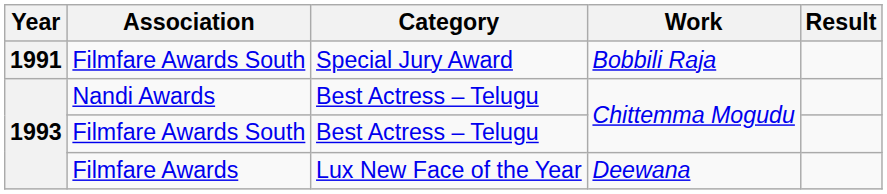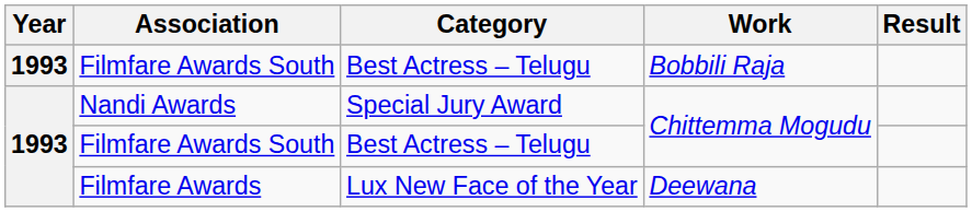 <table class="wikitable plainrowheaders sortable">
 <tr>
 <th scope="col">Year</th>
 <th scope="col">Association</th>
 <th scope="col">Category</th>
 <th scope="col" class="unsortable">Work</th>
 <th>Result</th>
 </tr>
 <tr>
-<th scope="row">1991</th>
+<th scope="row">1993</th>
 <td rowspan="1"><a href='#'>Filmfare Awards South</a></td>
-<td><a href='#'>Special Jury Award</a></td>
+<td rowspan="1"><a href='#'>Best Actress – Telugu</a></td>
 <td><em><a href='#'>Bobbili Raja</a></em></td>
 <td></td>
 </tr>
 <tr>
 <th rowspan="3" scope="row">1993</th>
 <td rowspan="1"><a href='#'>Nandi Awards</a></td>
-<td rowspan="1"><a href='#'>Best Actress – Telugu</a></td>
+<td><a href='#'>Special Jury Award</a></td>
 <td rowspan="2"><em><a href='#'>Chittemma Mogudu</a></em></td>
 <td></td>
 </tr>
 <tr>
 <td rowspan="1"><a href='#'>Filmfare Awards South</a></td>
 <td rowspan="1"><a href='#'>Best Actress – Telugu</a></td>
 <td></td>
 </tr>
 <tr>
 <td rowspan="1"><a href='#'>Filmfare Awards</a></td>
 <td rowspan="1"><a href='#'>Lux New Face of the Year</a></td>
 <td><a href='#'><em>Deewana</em></a></td>
 <td></td>
 </tr>
 </table>
